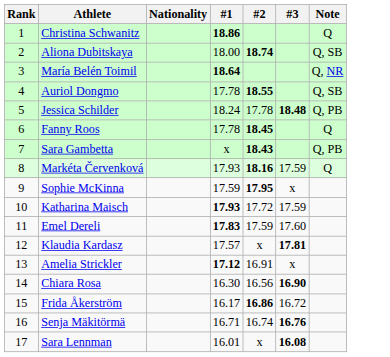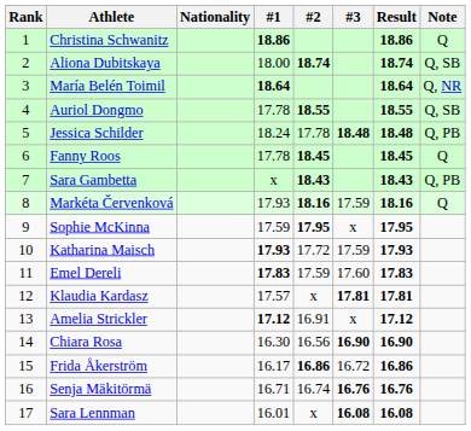 <table class="wikitable sortable" style="text-align:center">
 <tr>
 <th>Rank</th>
 <th>Athlete</th>
 <th>Nationality</th>
 <th>#1</th>
 <th>#2</th>
 <th>#3</th>
+<th>Result</th>
 <th>Note</th>
 </tr>
 <tr bgcolor=ccffcc>
 <td>1</td>
 <td align=left><a href='#'>Christina Schwanitz</a></td>
 <td align=left></td>
 <td><strong>18.86</strong></td>
 <td></td>
 <td></td>
+<td><strong>18.86</strong></td>
 <td>Q</td>
 </tr>
 <tr bgcolor=ccffcc>
 <td>2</td>
 <td align=left><a href='#'>Aliona Dubitskaya</a></td>
 <td align=left></td>
 <td>18.00</td>
 <td><strong>18.74</strong></td>
 <td></td>
+<td><strong>18.74</strong></td>
 <td>Q, SB</td>
 </tr>
 <tr bgcolor=ccffcc>
 <td>3</td>
 <td align=left><a href='#'>María Belén Toimil</a></td>
 <td align=left></td>
 <td><strong>18.64</strong></td>
 <td></td>
 <td></td>
+<td><strong>18.64</strong></td>
 <td>Q, <a href='#'>NR</a></td>
 </tr>
 <tr bgcolor=ccffcc>
 <td>4</td>
 <td align=left><a href='#'>Auriol Dongmo</a></td>
 <td align=left></td>
 <td>17.78</td>
 <td><strong>18.55</strong></td>
 <td></td>
+<td><strong>18.55</strong></td>
 <td>Q, SB</td>
 </tr>
 <tr bgcolor=ccffcc>
 <td>5</td>
 <td align=left><a href='#'>Jessica Schilder</a></td>
 <td align=left></td>
 <td>18.24</td>
 <td>17.78</td>
+<td><strong>18.48</strong></td>
 <td><strong>18.48</strong></td>
 <td>Q, PB</td>
 </tr>
 <tr bgcolor=ccffcc>
 <td>6</td>
 <td align=left><a href='#'>Fanny Roos</a></td>
 <td align=left></td>
 <td>17.78</td>
 <td><strong>18.45</strong></td>
 <td></td>
+<td><strong>18.45</strong></td>
 <td>Q</td>
 </tr>
 <tr bgcolor=ccffcc>
 <td>7</td>
 <td align=left><a href='#'>Sara Gambetta</a></td>
 <td align=left></td>
 <td>x</td>
 <td><strong>18.43</strong></td>
 <td></td>
+<td><strong>18.43</strong></td>
 <td>Q, PB</td>
 </tr>
 <tr bgcolor=ddffdd>
 <td>8</td>
 <td align=left><a href='#'>Markéta Červenková</a></td>
 <td align=left></td>
 <td>17.93</td>
 <td><strong>18.16</strong></td>
 <td>17.59</td>
+<td><strong>18.16</strong></td>
 <td>Q</td>
 </tr>
 <tr>
 <td>9</td>
 <td align=left><a href='#'>Sophie McKinna</a></td>
 <td align=left></td>
 <td>17.59</td>
 <td><strong>17.95</strong></td>
 <td>x</td>
+<td><strong>17.95</strong></td>
 <td></td>
 </tr>
 <tr>
 <td>10</td>
 <td align=left><a href='#'>Katharina Maisch</a></td>
 <td align=left></td>
 <td><strong>17.93</strong></td>
 <td>17.72</td>
 <td>17.59</td>
+<td><strong>17.93</strong></td>
 <td></td>
 </tr>
 <tr>
 <td>11</td>
 <td align=left><a href='#'>Emel Dereli</a></td>
 <td align=left></td>
 <td><strong>17.83</strong></td>
 <td>17.59</td>
 <td>17.60</td>
+<td><strong>17.83</strong></td>
 <td></td>
 </tr>
 <tr>
 <td>12</td>
 <td align=left><a href='#'>Klaudia Kardasz</a></td>
 <td align=left></td>
 <td>17.57</td>
 <td>x</td>
+<td><strong>17.81</strong></td>
 <td><strong>17.81</strong></td>
 <td></td>
 </tr>
 <tr>
 <td>13</td>
 <td align=left><a href='#'>Amelia Strickler</a></td>
 <td align=left></td>
 <td><strong>17.12</strong></td>
 <td>16.91</td>
 <td>x</td>
+<td><strong>17.12</strong></td>
 <td></td>
 </tr>
 <tr>
 <td>14</td>
 <td align=left><a href='#'>Chiara Rosa</a></td>
 <td align=left></td>
 <td>16.30</td>
 <td>16.56</td>
+<td><strong>16.90</strong></td>
 <td><strong>16.90</strong></td>
 <td></td>
 </tr>
 <tr>
 <td>15</td>
 <td align=left><a href='#'>Frida Åkerström</a></td>
 <td align=left></td>
 <td>16.17</td>
 <td><strong>16.86</strong></td>
 <td>16.72</td>
+<td><strong>16.86</strong></td>
 <td></td>
 </tr>
 <tr>
 <td>16</td>
 <td align=left><a href='#'>Senja Mäkitörmä</a></td>
 <td align=left></td>
 <td>16.71</td>
 <td>16.74</td>
+<td><strong>16.76</strong></td>
 <td><strong>16.76</strong></td>
 <td></td>
 </tr>
 <tr>
 <td>17</td>
 <td align=left><a href='#'>Sara Lennman</a></td>
 <td align=left></td>
 <td>16.01</td>
 <td>x</td>
 <td><strong>16.08</strong></td>
+<td><strong>16.08</strong></td>
 <td></td>
 </tr>
 </table>
